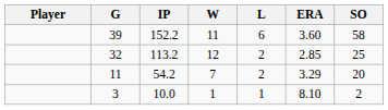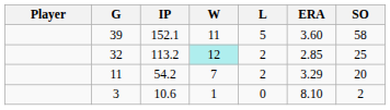 <table class="wikitable sortable">
 <tr>
 <th bgcolor="#DDDDFF" width="16%">Player</th>
 <th bgcolor="#DDDDFF" width="9%">G</th>
 <th bgcolor="#DDDDFF" width="9%">IP</th>
 <th bgcolor="#DDDDFF" width="9%">W</th>
 <th bgcolor="#DDDDFF" width="9%">L</th>
 <th bgcolor="#DDDDFF" width="9%">ERA</th>
 <th bgcolor="#DDDDFF" width="9%">SO</th>
 </tr>
 <tr align="center">
 <td></td>
 <td>39</td>
-<td>152.2</td>
+<td>152.1</td>
 <td>11</td>
-<td>6</td>
+<td>5</td>
 <td>3.60</td>
 <td>58</td>
 </tr>
 <tr align="center">
 <td></td>
 <td>32</td>
 <td>113.2</td>
-<td>12</td>
+<td style="background: paleturquoise;">12</td>
 <td>2</td>
 <td>2.85</td>
 <td>25</td>
 </tr>
 <tr align="center">
 <td></td>
 <td>11</td>
 <td>54.2</td>
 <td>7</td>
 <td>2</td>
 <td>3.29</td>
 <td>20</td>
 </tr>
 <tr align="center">
 <td></td>
 <td>3</td>
-<td>10.0</td>
+<td>10.6</td>
 <td>1</td>
-<td>1</td>
+<td>0</td>
 <td>8.10</td>
 <td>2</td>
 </tr>
 </table>
